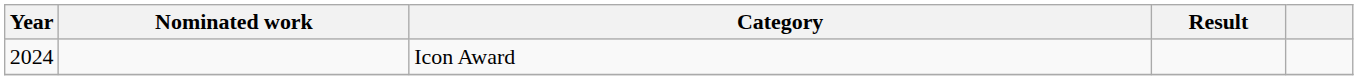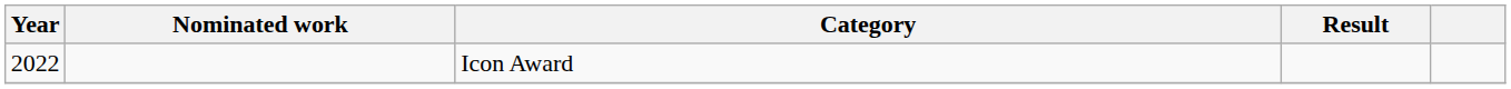 <table class="wikitable">
 <tr>
 <th width="4%">Year</th>
 <th width="26%">Nominated work</th>
 <th width="55%">Category</th>
 <th width="10%">Result</th>
 <th width="5%"></th>
 </tr>
 <tr>
-<td>2024</td>
+<td>2022</td>
 <td></td>
 <td>Icon Award</td>
 <td></td>
 <td></td>
 </tr>
 <tr>
 </tr>
 </table>
